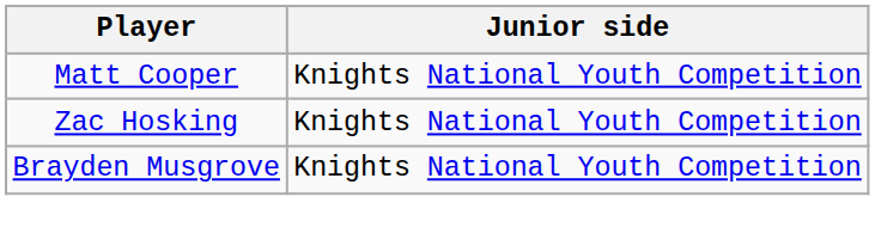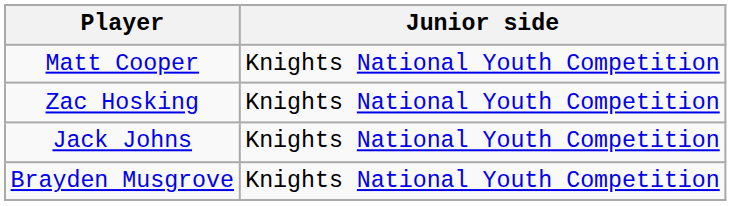 <table class="wikitable sortable" style="text-align: center; font-size:90%">
 <tr style="background:#efefef;">
 <th>Player</th>
 <th>Junior side</th>
 </tr>
 <tr>
 <td><a href='#'>Matt Cooper</a></td>
 <td>Knights <a href='#'>National Youth Competition</a></td>
 </tr>
 <tr>
 <td><a href='#'>Zac Hosking</a></td>
 <td>Knights <a href='#'>National Youth Competition</a></td>
 </tr>
 <tr>
+<td><a href='#'>Jack Johns</a></td>
+<td>Knights <a href='#'>National Youth Competition</a></td>
+</tr>
+<tr>
 <td><a href='#'>Brayden Musgrove</a></td>
 <td>Knights <a href='#'>National Youth Competition</a></td>
 </tr>
 </table>
